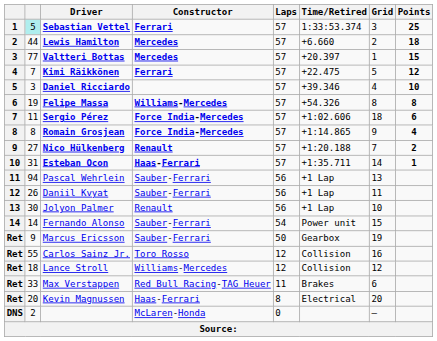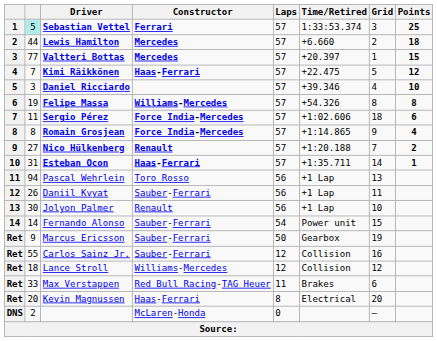 <table class="wikitable sortable" style="font-size: 85%;">
 <tr>
 <th></th>
 <th></th>
 <th>Driver</th>
 <th>Constructor</th>
 <th class="unsortable">Laps</th>
 <th class="unsortable">Time/Retired</th>
 <th>Grid</th>
 <th>Points</th>
 </tr>
 <tr>
 <th>1</th>
 <td align="center" style="background: paleturquoise;">5</td>
 <td data-sort-value="VET"> <strong><a href='#'>Sebastian Vettel</a></strong></td>
 <td><strong><a href='#'>Ferrari</a></strong></td>
 <td>57</td>
 <td>1:33:53.374</td>
 <td>3</td>
 <td align="center"><strong>25</strong></td>
 </tr>
 <tr>
 <th>2</th>
 <td align="center">44</td>
 <td data-sort-value="HAM"> <strong><a href='#'>Lewis Hamilton</a></strong></td>
 <td><strong><a href='#'>Mercedes</a></strong></td>
 <td>57</td>
 <td>+6.660</td>
 <td>2</td>
 <td align="center"><strong>18</strong></td>
 </tr>
 <tr>
 <th>3</th>
 <td align="center">77</td>
 <td data-sort-value="BOT"> <strong><a href='#'>Valtteri Bottas</a></strong></td>
 <td><strong><a href='#'>Mercedes</a></strong></td>
 <td>57</td>
 <td>+20.397</td>
 <td>1</td>
 <td align="center"><strong>15</strong></td>
 </tr>
 <tr>
 <th>4</th>
 <td align="center">7</td>
 <td data-sort-value="RAI"> <strong><a href='#'>Kimi Räikkönen</a></strong></td>
-<td><strong><a href='#'>Ferrari</a></strong></td>
+<td><strong><a href='#'>Haas</a>-<a href='#'>Ferrari</a></strong></td>
 <td>57</td>
 <td>+22.475</td>
 <td>5</td>
 <td align="center"><strong>12</strong></td>
 </tr>
 <tr>
 <th>5</th>
 <td align="center">3</td>
 <td data-sort-value="RIC"> <strong><a href='#'>Daniel Ricciardo</a></strong></td>
 <td></td>
 <td>57</td>
 <td>+39.346</td>
 <td>4</td>
 <td align=center><strong>10</strong></td>
 </tr>
 <tr>
 <th>6</th>
 <td align="center">19</td>
 <td data-sort-value="MAS"> <strong><a href='#'>Felipe Massa</a></strong></td>
 <td><strong><a href='#'>Williams</a>-<a href='#'>Mercedes</a></strong></td>
 <td>57</td>
 <td>+54.326</td>
 <td>8</td>
 <td align="center"><strong>8</strong></td>
 </tr>
 <tr>
 <th>7</th>
 <td align="center">11</td>
 <td data-sort-value="PER"> <strong><a href='#'>Sergio Pérez</a></strong></td>
 <td><strong><a href='#'>Force India</a>-<a href='#'>Mercedes</a></strong></td>
 <td>57</td>
 <td>+1:02.606</td>
 <td>18</td>
 <td align="center"><strong>6</strong></td>
 </tr>
 <tr>
 <th>8</th>
 <td align="center">8</td>
 <td data-sort-value="GRO"> <strong><a href='#'>Romain Grosjean</a></strong></td>
 <td><strong><a href='#'>Force India</a>-<a href='#'>Mercedes</a></strong></td>
 <td>57</td>
 <td>+1:14.865</td>
 <td>9</td>
 <td align="center"><strong>4</strong></td>
 </tr>
 <tr>
 <th>9</th>
 <td align="center">27</td>
 <td data-sort-value="HUL"> <strong><a href='#'>Nico Hülkenberg</a></strong></td>
 <td><strong><a href='#'>Renault</a></strong></td>
 <td>57</td>
 <td>+1:20.188</td>
 <td>7</td>
 <td align="center"><strong>2</strong></td>
 </tr>
 <tr>
 <th>10</th>
 <td align="center">31</td>
 <td data-sort-value="OCO"> <strong><a href='#'>Esteban Ocon</a></strong></td>
 <td><strong><a href='#'>Haas</a>-<a href='#'>Ferrari</a></strong></td>
 <td>57</td>
 <td>+1:35.711</td>
 <td>14</td>
 <td align="center"><strong>1</strong></td>
 </tr>
 <tr>
 <th>11</th>
 <td align="center">94</td>
 <td data-sort-value="WEH"> <a href='#'>Pascal Wehrlein</a></td>
-<td><a href='#'>Sauber</a>-<a href='#'>Ferrari</a></td>
+<td><a href='#'>Toro Rosso</a></td>
 <td>56</td>
 <td>+1 Lap</td>
 <td>13</td>
 <td></td>
 </tr>
 <tr>
 <th>12</th>
 <td align="center">26</td>
 <td data-sort-value="KVY"> <a href='#'>Daniil Kvyat</a></td>
 <td><a href='#'>Sauber</a>-<a href='#'>Ferrari</a></td>
 <td>56</td>
 <td>+1 Lap</td>
 <td>11</td>
 <td></td>
 </tr>
 <tr>
 <th>13</th>
 <td align="center">30</td>
 <td data-sort-value="PAL"> <a href='#'>Jolyon Palmer</a></td>
 <td><a href='#'>Renault</a></td>
 <td>56</td>
 <td>+1 Lap</td>
 <td>10</td>
 <td></td>
 </tr>
 <tr>
 <th>14</th>
 <td align="center">14</td>
 <td data-sort-value="ALO"> <a href='#'>Fernando Alonso</a></td>
 <td><a href='#'>Sauber</a>-<a href='#'>Ferrari</a></td>
 <td>54</td>
 <td>Power unit</td>
 <td>15</td>
 <td></td>
 </tr>
 <tr>
 <th data-sort-value="15">Ret</th>
 <td align="center">9</td>
 <td data-sort-value="ERI"> <a href='#'>Marcus Ericsson</a></td>
 <td><a href='#'>Sauber</a>-<a href='#'>Ferrari</a></td>
 <td>50</td>
 <td>Gearbox</td>
 <td>19</td>
 <td></td>
 </tr>
 <tr>
 <th data-sort-value="16">Ret</th>
 <td align="center">55</td>
 <td data-sort-value="SAI"> <a href='#'>Carlos Sainz Jr.</a></td>
-<td><a href='#'>Toro Rosso</a></td>
+<td><a href='#'>Sauber</a>-<a href='#'>Ferrari</a></td>
 <td>12</td>
 <td>Collision</td>
 <td>16</td>
 <td></td>
 </tr>
 <tr>
 <th data-sort-value="17">Ret</th>
 <td align="center">18</td>
 <td data-sort-value="STR"> <a href='#'>Lance Stroll</a></td>
 <td><a href='#'>Williams</a>-<a href='#'>Mercedes</a></td>
 <td>12</td>
 <td>Collision</td>
 <td>12</td>
 <td></td>
 </tr>
 <tr>
 <th data-sort-value="18">Ret</th>
 <td align="center">33</td>
 <td data-sort-value="VER"> <a href='#'>Max Verstappen</a></td>
 <td><a href='#'>Red Bull Racing</a>-<a href='#'>TAG Heuer</a></td>
 <td>11</td>
 <td>Brakes</td>
 <td>6</td>
 <td></td>
 </tr>
 <tr>
 <th data-sort-value="19">Ret</th>
 <td align="center">20</td>
 <td data-sort-value="MAG"> <a href='#'>Kevin Magnussen</a></td>
 <td><a href='#'>Haas</a>-<a href='#'>Ferrari</a></td>
 <td>8</td>
 <td>Electrical</td>
 <td>20</td>
 <td></td>
 </tr>
 <tr>
 <th data-sort-value="20">DNS</th>
 <td align="center">2</td>
 <td data-sort-value="VAN"></td>
 <td><a href='#'>McLaren</a>-<a href='#'>Honda</a></td>
 <td>0</td>
 <td></td>
 <td data-sort-value="21">—</td>
 <td></td>
 </tr>
 <tr>
 <th colspan="8">Source:</th>
 </tr>
 </table>
